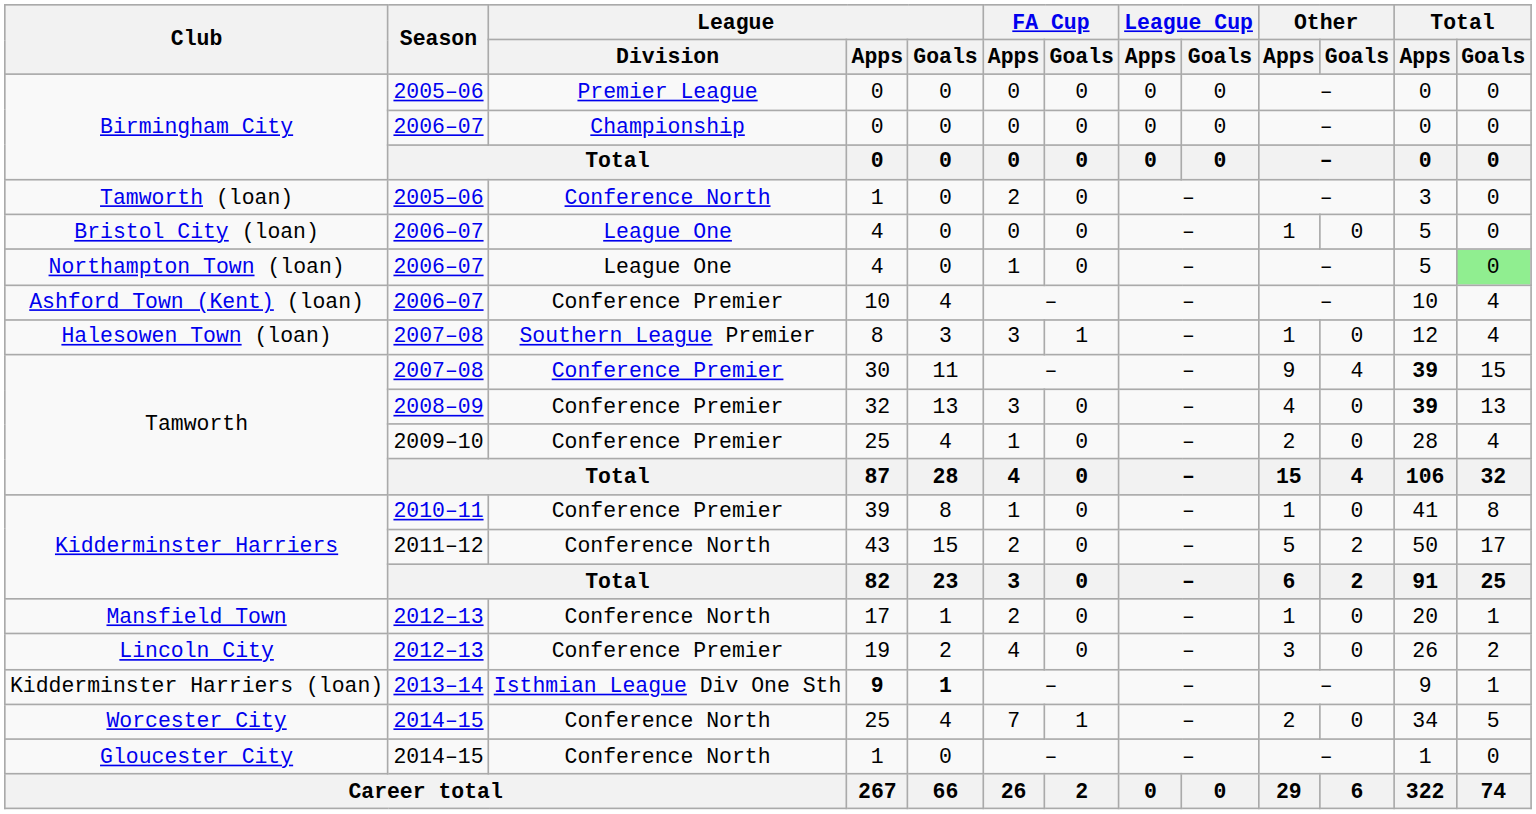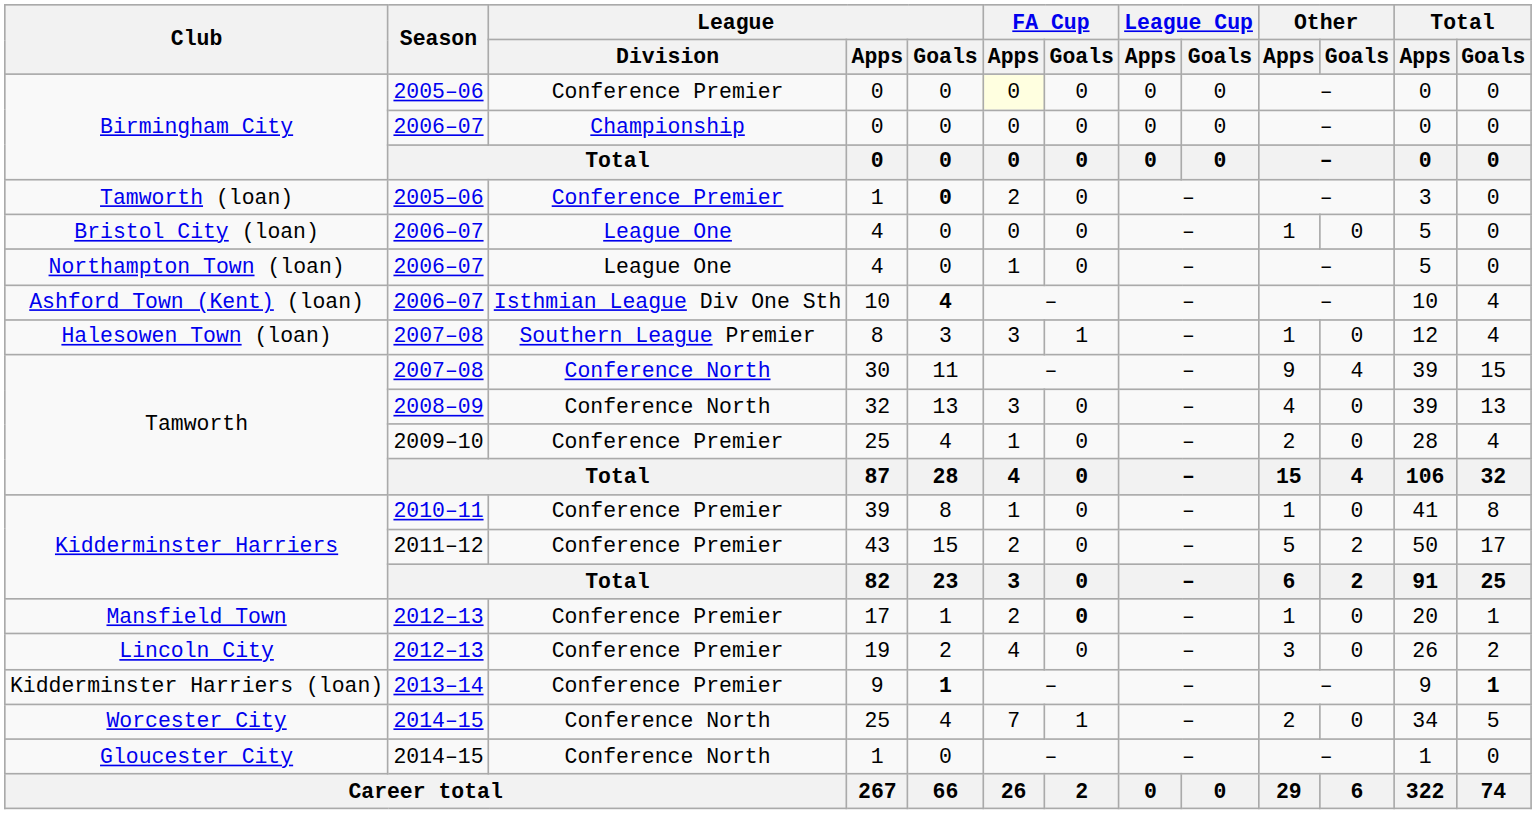 <table class="wikitable" style="text-align:center">
 <tr>
 <th rowspan="2">Club</th>
 <th rowspan="2">Season</th>
 <th colspan="3">League</th>
 <th colspan="2"><a href='#'>FA Cup</a></th>
 <th colspan="2"><a href='#'>League Cup</a></th>
 <th colspan="2">Other</th>
 <th colspan="2">Total</th>
 </tr>
 <tr>
 <th scope="col">Division</th>
 <th scope="col">Apps</th>
 <th scope="col">Goals</th>
 <th scope="col">Apps</th>
 <th scope="col">Goals</th>
 <th scope="col">Apps</th>
 <th scope="col">Goals</th>
 <th scope="col">Apps</th>
 <th scope="col">Goals</th>
 <th scope="col">Apps</th>
 <th scope="col">Goals</th>
 </tr>
 <tr>
 <td rowspan="3"><a href='#'>Birmingham City</a></td>
 <td><a href='#'>2005–06</a></td>
-<td><a href='#'>Premier League</a></td>
+<td>Conference Premier</td>
 <td>0</td>
 <td>0</td>
-<td>0</td>
+<td style="background: lightyellow;">0</td>
 <td>0</td>
 <td>0</td>
 <td>0</td>
 <td colspan="2">–</td>
 <td>0</td>
 <td>0</td>
 </tr>
 <tr>
 <td><a href='#'>2006–07</a></td>
 <td><a href='#'>Championship</a></td>
 <td>0</td>
 <td>0</td>
 <td>0</td>
 <td>0</td>
 <td>0</td>
 <td>0</td>
 <td colspan="2">–</td>
 <td>0</td>
 <td>0</td>
 </tr>
 <tr>
 <th colspan="2">Total</th>
 <th>0</th>
 <th>0</th>
 <th>0</th>
 <th>0</th>
 <th>0</th>
 <th>0</th>
 <th colspan="2">–</th>
 <th>0</th>
 <th>0</th>
 </tr>
 <tr>
 <td><a href='#'>Tamworth</a> (loan)</td>
 <td><a href='#'>2005–06</a></td>
-<td><a href='#'>Conference North</a></td>
+<td><a href='#'>Conference Premier</a></td>
 <td>1</td>
-<td>0</td>
+<td><strong>0</strong></td>
 <td>2</td>
 <td>0</td>
 <td colspan="2">–</td>
 <td colspan="2">–</td>
 <td>3</td>
 <td>0</td>
 </tr>
 <tr>
 <td><a href='#'>Bristol City</a> (loan)</td>
 <td><a href='#'>2006–07</a></td>
 <td><a href='#'>League One</a></td>
 <td>4</td>
 <td>0</td>
 <td>0</td>
 <td>0</td>
 <td colspan="2">–</td>
 <td>1</td>
 <td>0</td>
 <td>5</td>
 <td>0</td>
 </tr>
 <tr>
 <td><a href='#'>Northampton Town</a> (loan)</td>
 <td><a href='#'>2006–07</a></td>
 <td>League One</td>
 <td>4</td>
 <td>0</td>
 <td>1</td>
 <td>0</td>
 <td colspan="2">–</td>
 <td colspan="2">–</td>
 <td>5</td>
-<td style="background: lightgreen;">0</td>
+<td>0</td>
 </tr>
 <tr>
 <td><a href='#'>Ashford Town (Kent)</a> (loan)</td>
 <td><a href='#'>2006–07</a></td>
-<td>Conference Premier</td>
+<td><a href='#'>Isthmian League</a> Div One Sth</td>
 <td>10</td>
-<td>4</td>
+<td><strong>4</strong></td>
 <td colspan="2">–</td>
 <td colspan="2">–</td>
 <td colspan="2">–</td>
 <td>10</td>
 <td>4</td>
 </tr>
 <tr>
 <td><a href='#'>Halesowen Town</a> (loan)</td>
 <td><a href='#'>2007–08</a></td>
 <td><a href='#'>Southern League</a> Premier</td>
 <td>8</td>
 <td>3</td>
 <td>3</td>
 <td>1</td>
 <td colspan="2">–</td>
 <td>1</td>
 <td>0</td>
 <td>12</td>
 <td>4</td>
 </tr>
 <tr>
 <td rowspan="4">Tamworth</td>
 <td><a href='#'>2007–08</a></td>
-<td><a href='#'>Conference Premier</a></td>
+<td><a href='#'>Conference North</a></td>
 <td>30</td>
 <td>11</td>
 <td colspan="2">–</td>
 <td colspan="2">–</td>
 <td>9</td>
 <td>4</td>
-<td><strong>39</strong></td>
+<td>39</td>
 <td>15</td>
 </tr>
 <tr>
 <td><a href='#'>2008–09</a></td>
-<td>Conference Premier</td>
+<td>Conference North</td>
 <td>32</td>
 <td>13</td>
 <td>3</td>
 <td>0</td>
 <td colspan="2">–</td>
 <td>4</td>
 <td>0</td>
-<td><strong>39</strong></td>
+<td>39</td>
 <td>13</td>
 </tr>
 <tr>
 <td>2009–10</td>
 <td>Conference Premier</td>
 <td>25</td>
 <td>4</td>
 <td>1</td>
 <td>0</td>
 <td colspan="2">–</td>
 <td>2</td>
 <td>0</td>
 <td>28</td>
 <td>4</td>
 </tr>
 <tr>
 <th colspan="2">Total</th>
 <th>87</th>
 <th>28</th>
 <th>4</th>
 <th>0</th>
 <th colspan="2">–</th>
 <th>15</th>
 <th>4</th>
 <th>106</th>
 <th>32</th>
 </tr>
 <tr>
 <td rowspan="3"><a href='#'>Kidderminster Harriers</a></td>
 <td><a href='#'>2010–11</a></td>
 <td>Conference Premier</td>
 <td>39</td>
 <td>8</td>
 <td>1</td>
 <td>0</td>
 <td colspan="2">–</td>
 <td>1</td>
 <td>0</td>
 <td>41</td>
 <td>8</td>
 </tr>
 <tr>
 <td>2011–12</td>
-<td>Conference North</td>
+<td>Conference Premier</td>
 <td>43</td>
 <td>15</td>
 <td>2</td>
 <td>0</td>
 <td colspan="2">–</td>
 <td>5</td>
 <td>2</td>
 <td>50</td>
 <td>17</td>
 </tr>
 <tr>
 <th colspan="2">Total</th>
 <th>82</th>
 <th>23</th>
 <th>3</th>
 <th>0</th>
 <th colspan="2">–</th>
 <th>6</th>
 <th>2</th>
 <th>91</th>
 <th>25</th>
 </tr>
 <tr>
 <td><a href='#'>Mansfield Town</a></td>
 <td><a href='#'>2012–13</a></td>
-<td>Conference North</td>
+<td>Conference Premier</td>
 <td>17</td>
 <td>1</td>
 <td>2</td>
-<td>0</td>
+<td><strong>0</strong></td>
 <td colspan="2">–</td>
 <td>1</td>
 <td>0</td>
 <td>20</td>
 <td>1</td>
 </tr>
 <tr>
 <td><a href='#'>Lincoln City</a></td>
 <td><a href='#'>2012–13</a></td>
 <td>Conference Premier</td>
 <td>19</td>
 <td>2</td>
 <td>4</td>
 <td>0</td>
 <td colspan="2">–</td>
 <td>3</td>
 <td>0</td>
 <td>26</td>
 <td>2</td>
 </tr>
 <tr>
 <td>Kidderminster Harriers (loan)</td>
 <td><a href='#'>2013–14</a></td>
-<td><a href='#'>Isthmian League</a> Div One Sth</td>
-<td><strong>9</strong></td>
+<td>Conference Premier</td>
+<td>9</td>
 <td><strong>1</strong></td>
 <td colspan="2">–</td>
 <td colspan="2">–</td>
 <td colspan="2">–</td>
 <td>9</td>
-<td>1</td>
+<td><strong>1</strong></td>
 </tr>
 <tr>
 <td><a href='#'>Worcester City</a></td>
 <td><a href='#'>2014–15</a></td>
 <td>Conference North</td>
 <td>25</td>
 <td>4</td>
 <td>7</td>
 <td>1</td>
 <td colspan="2">–</td>
 <td>2</td>
 <td>0</td>
 <td>34</td>
 <td>5</td>
 </tr>
 <tr>
 <td><a href='#'>Gloucester City</a></td>
 <td>2014–15</td>
 <td>Conference North</td>
 <td>1</td>
 <td>0</td>
 <td colspan="2">–</td>
 <td colspan="2">–</td>
 <td colspan="2">–</td>
 <td>1</td>
 <td>0</td>
 </tr>
 <tr>
 <th colspan="3">Career total</th>
 <th>267</th>
 <th>66</th>
 <th>26</th>
 <th>2</th>
 <th>0</th>
 <th>0</th>
 <th>29</th>
 <th>6</th>
 <th>322</th>
 <th>74</th>
 </tr>
 </table>
